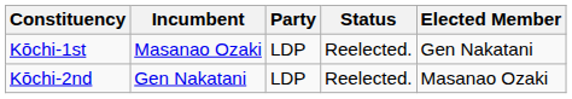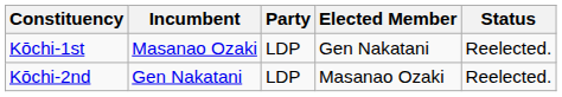 <table class="wikitable">
 <tr>
 <th>Constituency</th>
 <th>Incumbent</th>
 <th>Party</th>
+<th>Elected Member</th>
 <th>Status</th>
-<th>Elected Member</th>
 </tr>
 <tr>
 <td><a href='#'>Kōchi-1st</a></td>
 <td><a href='#'>Masanao Ozaki</a></td>
 <td>LDP</td>
+<td>Gen Nakatani</td>
 <td>Reelected.</td>
-<td>Gen Nakatani</td>
 </tr>
 <tr>
 <td><a href='#'>Kōchi-2nd</a></td>
 <td><a href='#'>Gen Nakatani</a></td>
 <td>LDP</td>
+<td>Masanao Ozaki</td>
 <td>Reelected.</td>
-<td>Masanao Ozaki</td>
 </tr>
 </table>
